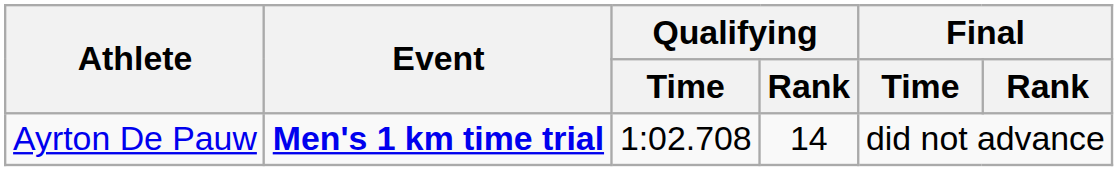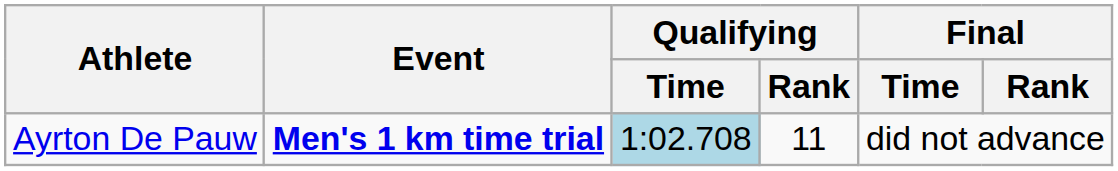 <table class="wikitable" style="font-size:90%">
 <tr>
 <th rowspan=2>Athlete</th>
 <th rowspan=2>Event</th>
 <th colspan=2>Qualifying</th>
 <th colspan=2>Final</th>
 </tr>
 <tr>
 <th>Time</th>
 <th>Rank</th>
 <th>Time</th>
 <th>Rank</th>
 </tr>
 <tr align=center>
 <td align=left><a href='#'>Ayrton De Pauw</a></td>
 <td align=left><strong><a href='#'>Men's 1 km time trial</a></strong></td>
-<td>1:02.708</td>
-<td>14</td>
+<td style="background: lightblue;">1:02.708</td>
+<td>11</td>
 <td colspan=2>did not advance</td>
 </tr>
 </table>
